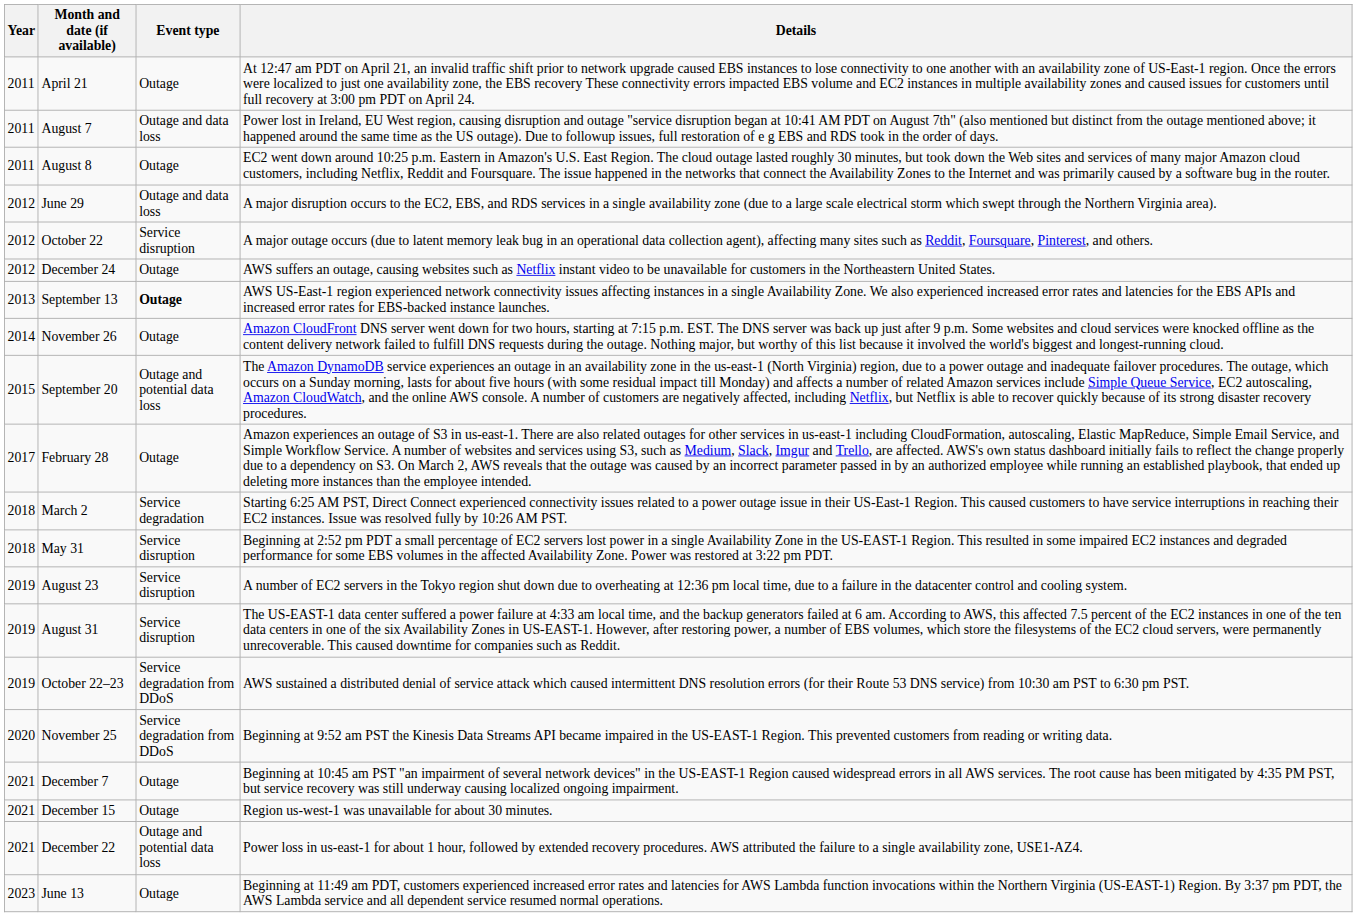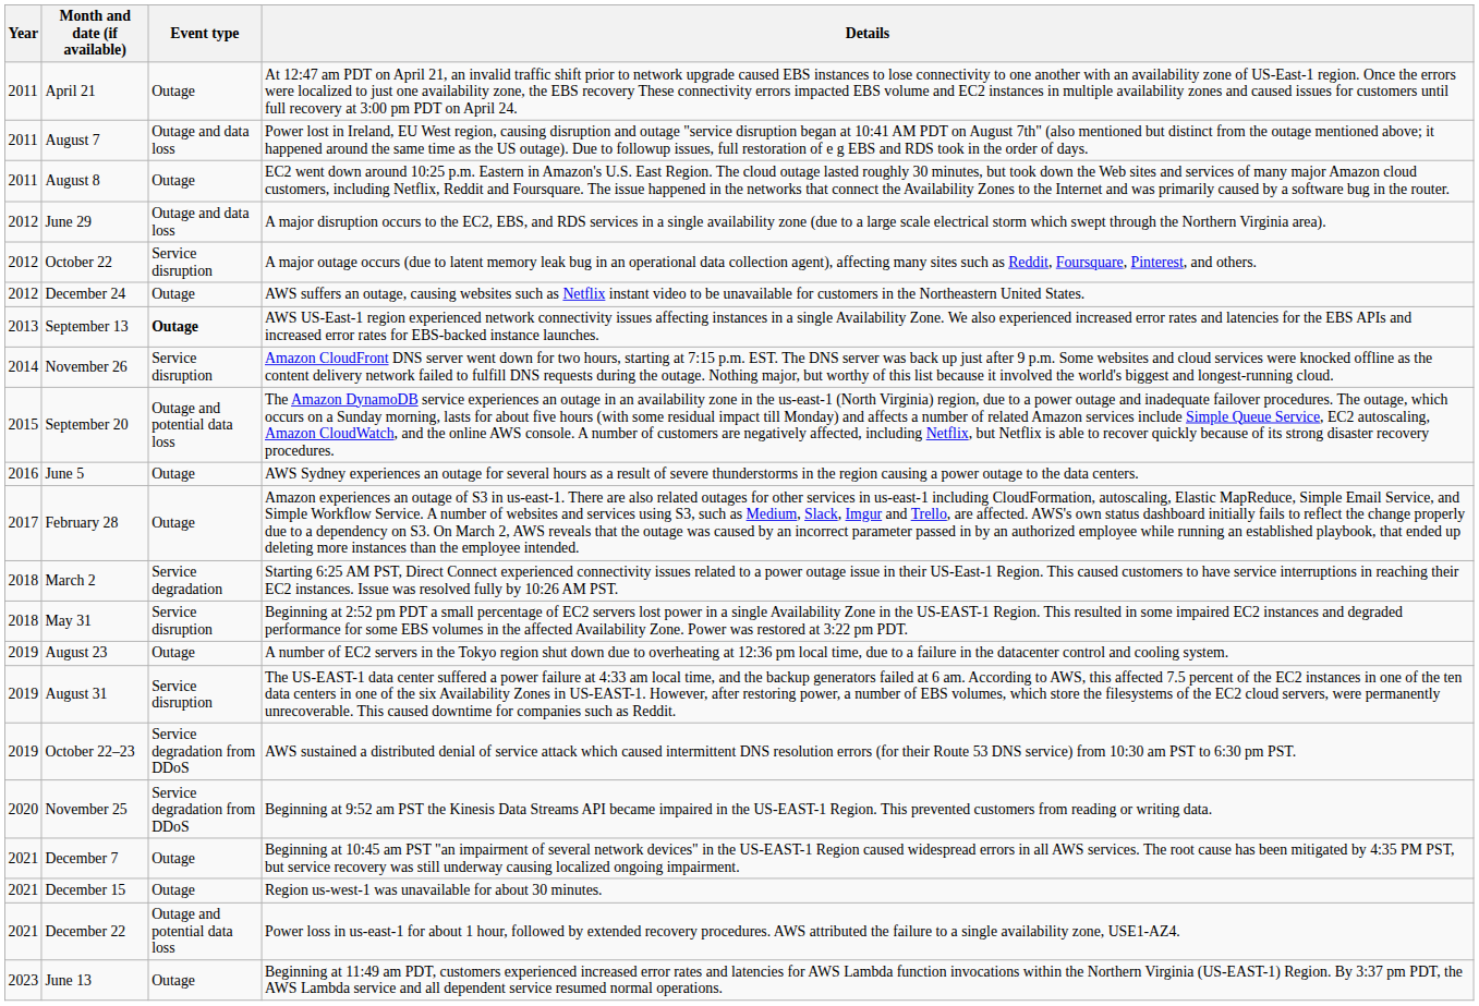 <table class="wikitable sortable">
 <tr>
 <th>Year</th>
 <th>Month and date (if available)</th>
 <th>Event type</th>
 <th>Details</th>
 </tr>
 <tr>
 <td>2011</td>
 <td>April 21</td>
 <td>Outage</td>
 <td>At 12:47 am PDT on April 21, an invalid traffic shift prior to network upgrade caused EBS instances to lose connectivity to one another with an availability zone of US-East-1 region. Once the errors were localized to just one availability zone, the EBS recovery These connectivity errors impacted EBS volume and EC2 instances in multiple availability zones and caused issues for customers until full recovery at 3:00 pm PDT on April 24.</td>
 </tr>
 <tr>
 <td>2011</td>
 <td>August 7</td>
 <td>Outage and data loss</td>
 <td>Power lost in Ireland, EU West region, causing disruption and outage "service disruption began at 10:41 AM PDT on August 7th" (also mentioned but distinct from the outage mentioned above; it happened around the same time as the US outage). Due to followup issues, full restoration of e g EBS and RDS took in the order of days.</td>
 </tr>
 <tr>
 <td>2011</td>
 <td>August 8</td>
 <td>Outage</td>
 <td>EC2 went down around 10:25 p.m. Eastern in Amazon's U.S. East Region. The cloud outage lasted roughly 30 minutes, but took down the Web sites and services of many major Amazon cloud customers, including Netflix, Reddit and Foursquare. The issue happened in the networks that connect the Availability Zones to the Internet and was primarily caused by a software bug in the router.</td>
 </tr>
 <tr>
 <td>2012</td>
 <td>June 29</td>
 <td>Outage and data loss</td>
 <td>A major disruption occurs to the EC2, EBS, and RDS services in a single availability zone (due to a large scale electrical storm which swept through the Northern Virginia area).</td>
 </tr>
 <tr>
 <td>2012</td>
 <td>October 22</td>
 <td>Service disruption</td>
 <td>A major outage occurs (due to latent memory leak bug in an operational data collection agent), affecting many sites such as <a href='#'>Reddit</a>, <a href='#'>Foursquare</a>, <a href='#'>Pinterest</a>, and others.</td>
 </tr>
 <tr>
 <td>2012</td>
 <td>December 24</td>
 <td>Outage</td>
 <td>AWS suffers an outage, causing websites such as <a href='#'>Netflix</a> instant video to be unavailable for customers in the Northeastern United States.</td>
 </tr>
 <tr>
 <td>2013</td>
 <td>September 13</td>
 <td><strong>Outage</strong></td>
 <td>AWS US-East-1 region experienced network connectivity issues affecting instances in a single Availability Zone. We also experienced increased error rates and latencies for the EBS APIs and increased error rates for EBS-backed instance launches.</td>
 </tr>
 <tr>
 <td>2014</td>
 <td>November 26</td>
-<td>Outage</td>
+<td>Service disruption</td>
 <td><a href='#'>Amazon CloudFront</a> DNS server went down for two hours, starting at 7:15 p.m. EST. The DNS server was back up just after 9 p.m. Some websites and cloud services were knocked offline as the content delivery network failed to fulfill DNS requests during the outage. Nothing major, but worthy of this list because it involved the world's biggest and longest-running cloud.</td>
 </tr>
 <tr>
 <td>2015</td>
 <td>September 20</td>
 <td>Outage and potential data loss</td>
 <td>The <a href='#'>Amazon DynamoDB</a> service experiences an outage in an availability zone in the us-east-1 (North Virginia) region, due to a power outage and inadequate failover procedures. The outage, which occurs on a Sunday morning, lasts for about five hours (with some residual impact till Monday) and affects a number of related Amazon services include <a href='#'>Simple Queue Service</a>, EC2 autoscaling, <a href='#'>Amazon CloudWatch</a>, and the online AWS console. A number of customers are negatively affected, including <a href='#'>Netflix</a>, but Netflix is able to recover quickly because of its strong disaster recovery procedures.</td>
+</tr>
+<tr>
+<td>2016</td>
+<td>June 5</td>
+<td>Outage</td>
+<td>AWS Sydney experiences an outage for several hours as a result of severe thunderstorms in the region causing a power outage to the data centers.</td>
 </tr>
 <tr>
 <td>2017</td>
 <td>February 28</td>
 <td>Outage</td>
 <td>Amazon experiences an outage of S3 in us-east-1. There are also related outages for other services in us-east-1 including CloudFormation, autoscaling, Elastic MapReduce, Simple Email Service, and Simple Workflow Service. A number of websites and services using S3, such as <a href='#'>Medium</a>, <a href='#'>Slack</a>, <a href='#'>Imgur</a> and <a href='#'>Trello</a>, are affected. AWS's own status dashboard initially fails to reflect the change properly due to a dependency on S3. On March 2, AWS reveals that the outage was caused by an incorrect parameter passed in by an authorized employee while running an established playbook, that ended up deleting more instances than the employee intended.</td>
 </tr>
 <tr>
 <td>2018</td>
 <td>March 2</td>
 <td>Service degradation</td>
 <td>Starting 6:25 AM PST, Direct Connect experienced connectivity issues related to a power outage issue in their US-East-1 Region. This caused customers to have service interruptions in reaching their EC2 instances. Issue was resolved fully by 10:26 AM PST.</td>
 </tr>
 <tr>
 <td>2018</td>
 <td>May 31</td>
 <td>Service disruption</td>
 <td>Beginning at 2:52 pm PDT a small percentage of EC2 servers lost power in a single Availability Zone in the US-EAST-1 Region. This resulted in some impaired EC2 instances and degraded performance for some EBS volumes in the affected Availability Zone. Power was restored at 3:22 pm PDT.</td>
 </tr>
 <tr>
 <td>2019</td>
 <td>August 23</td>
-<td>Service disruption</td>
+<td>Outage</td>
 <td>A number of EC2 servers in the Tokyo region shut down due to overheating at 12:36 pm local time, due to a failure in the datacenter control and cooling system.</td>
 </tr>
 <tr>
 <td>2019</td>
 <td>August 31</td>
 <td>Service disruption</td>
 <td>The US-EAST-1 data center suffered a power failure at 4:33 am local time, and the backup generators failed at 6 am. According to AWS, this affected 7.5 percent of the EC2 instances in one of the ten data centers in one of the six Availability Zones in US-EAST-1. However, after restoring power, a number of EBS volumes, which store the filesystems of the EC2 cloud servers, were permanently unrecoverable. This caused downtime for companies such as Reddit.</td>
 </tr>
 <tr>
 <td>2019</td>
 <td>October 22–23</td>
 <td>Service degradation from DDoS</td>
 <td>AWS sustained a distributed denial of service attack which caused intermittent DNS resolution errors (for their Route 53 DNS service) from 10:30 am PST to 6:30 pm PST.</td>
 </tr>
 <tr>
 <td>2020</td>
 <td>November 25</td>
 <td>Service degradation from DDoS</td>
 <td>Beginning at 9:52 am PST the Kinesis Data Streams API became impaired in the US-EAST-1 Region. This prevented customers from reading or writing data.</td>
 </tr>
 <tr>
 <td>2021</td>
 <td>December 7</td>
 <td>Outage</td>
 <td>Beginning at 10:45 am PST "an impairment of several network devices" in the US-EAST-1 Region caused widespread errors in all AWS services. The root cause has been mitigated by 4:35 PM PST, but service recovery was still underway causing localized ongoing impairment.</td>
 </tr>
 <tr>
 <td>2021</td>
 <td>December 15</td>
 <td>Outage</td>
 <td>Region us-west-1 was unavailable for about 30 minutes.</td>
 </tr>
 <tr>
 <td>2021</td>
 <td>December 22</td>
 <td>Outage and potential data loss</td>
 <td>Power loss in us-east-1 for about 1 hour, followed by extended recovery procedures. AWS attributed the failure to a single availability zone, USE1-AZ4.</td>
 </tr>
 <tr>
 <td>2023</td>
 <td>June 13</td>
 <td>Outage</td>
 <td>Beginning at 11:49 am PDT, customers experienced increased error rates and latencies for AWS Lambda function invocations within the Northern Virginia (US-EAST-1) Region. By 3:37 pm PDT, the AWS Lambda service and all dependent service resumed normal operations.</td>
 </tr>
 </table>
